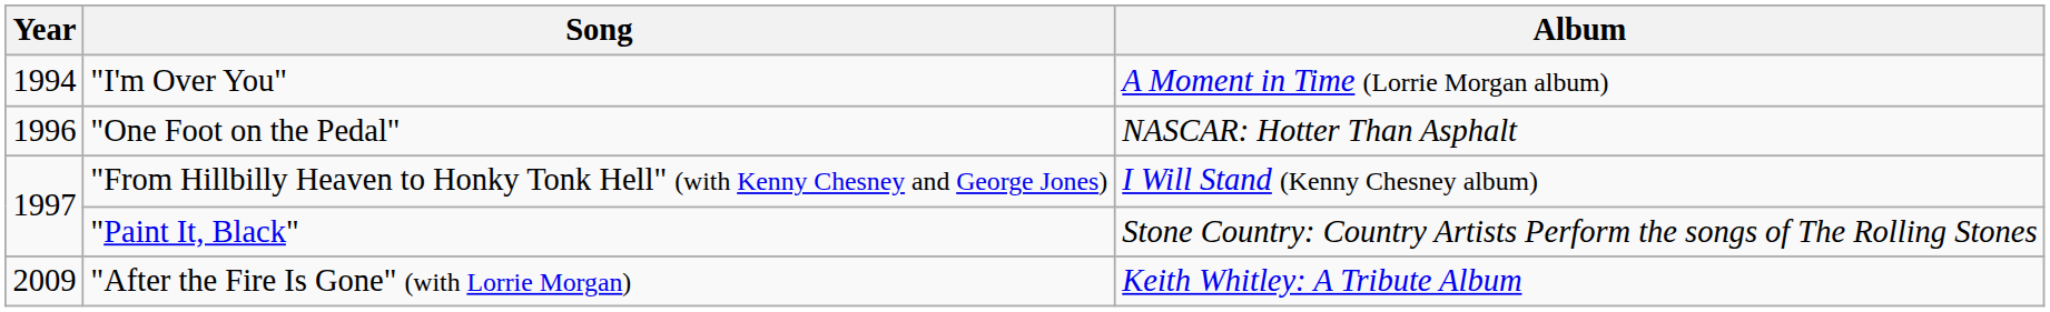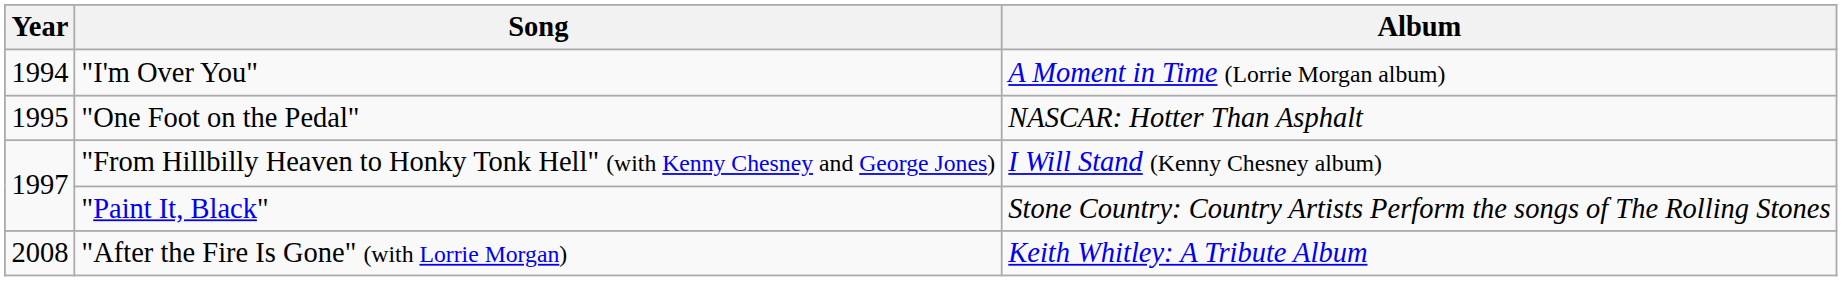 <table class="wikitable">
 <tr>
 <th>Year</th>
 <th>Song</th>
 <th>Album</th>
 </tr>
 <tr>
 <td>1994</td>
 <td>"I'm Over You"</td>
 <td><em><a href='#'>A Moment in Time</a></em> <small>(Lorrie Morgan album)</small></td>
 </tr>
 <tr>
-<td>1996</td>
+<td>1995</td>
 <td>"One Foot on the Pedal"</td>
 <td><em>NASCAR: Hotter Than Asphalt</em></td>
 </tr>
 <tr>
 <td rowspan="2">1997</td>
 <td>"From Hillbilly Heaven to Honky Tonk Hell" <small>(with <a href='#'>Kenny Chesney</a> and <a href='#'>George Jones</a>)</small></td>
 <td><em><a href='#'>I Will Stand</a></em> <small>(Kenny Chesney album)</small></td>
 </tr>
 <tr>
 <td>"<a href='#'>Paint It, Black</a>"</td>
 <td><em>Stone Country: Country Artists Perform the songs of The Rolling Stones</em></td>
 </tr>
 <tr>
-<td>2009</td>
+<td>2008</td>
 <td>"After the Fire Is Gone" <small>(with <a href='#'>Lorrie Morgan</a>)</small></td>
 <td><em><a href='#'>Keith Whitley: A Tribute Album</a></em></td>
 </tr>
 </table>
